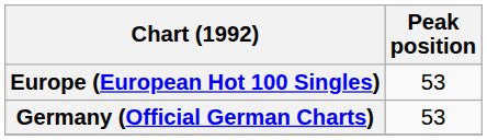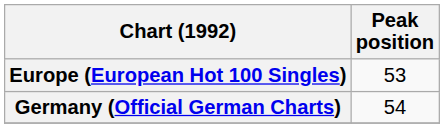 <table class="wikitable plainrowheaders sortable" style="text-align:center;">
 <tr>
 <th scope="col">Chart (1992)</th>
 <th scope="col">Peak<br>position</th>
 </tr>
 <tr>
 <th scope="row">Europe (<a href='#'>European Hot 100 Singles</a>)</th>
 <td>53</td>
 </tr>
 <tr>
 <th scope="row">Germany (<a href='#'>Official German Charts</a>)</th>
-<td>53</td>
+<td>54</td>
 </tr>
 <tr>
 </tr>
 </table>
